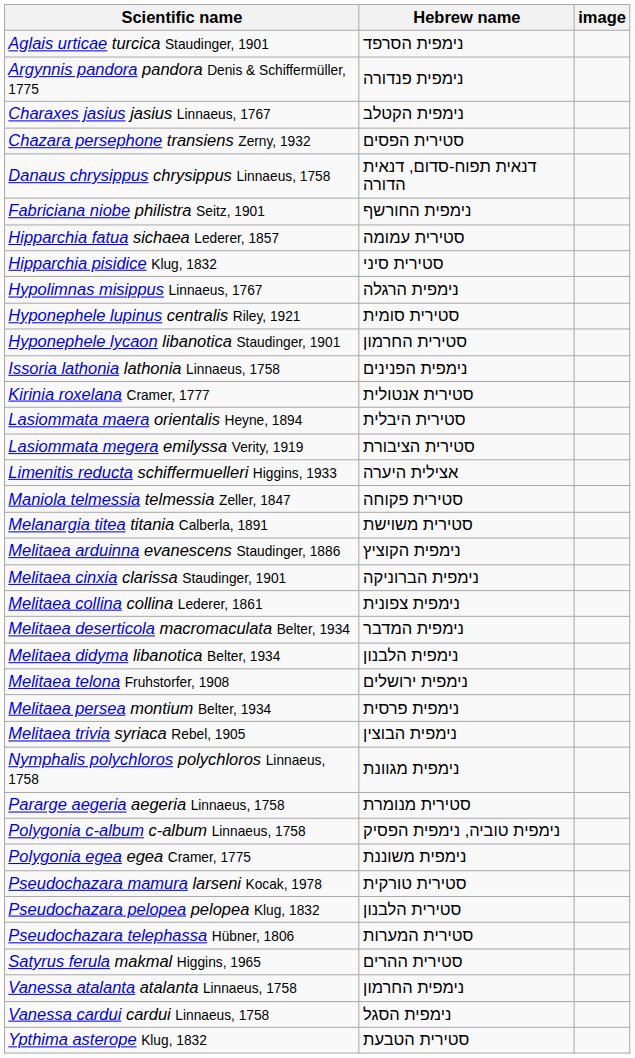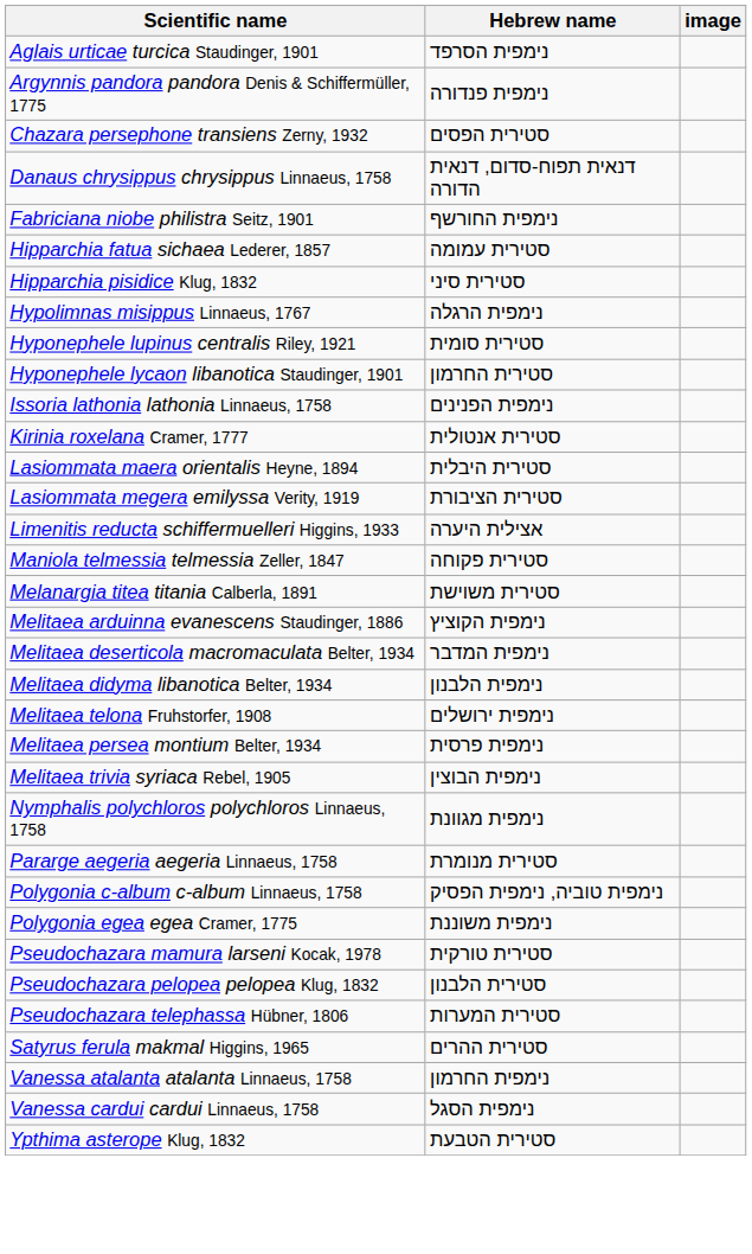 <table class="wikitable sortable" border="1">
 <tr>
 <th>Scientific name</th>
 <th>Hebrew name</th>
 <th>image</th>
 </tr>
 <tr>
 <td><em><a href='#'>Aglais urticae</a> turcica</em> <small>Staudinger, 1901</small></td>
 <td>נימפית הסרפד</td>
 <td></td>
 </tr>
 <tr>
 <td><em><a href='#'>Argynnis pandora</a> pandora</em> <small>Denis & Schiffermüller, 1775</small></td>
 <td>נימפית פנדורה</td>
-</tr>
-<tr>
-<td><em><a href='#'>Charaxes jasius</a> jasius</em> <small>Linnaeus, 1767</small></td>
-<td>נימפית הקטלב</td>
-<td></td>
 </tr>
 <tr>
 <td><em><a href='#'>Chazara persephone</a> transiens</em> <small>Zerny, 1932</small></td>
 <td>סטירית הפסים</td>
 <td></td>
 </tr>
 <tr>
 <td><em><a href='#'>Danaus chrysippus</a> chrysippus</em> <small>Linnaeus, 1758</small></td>
 <td>דנאית תפוח-סדום, דנאית הדורה</td>
 <td></td>
 </tr>
 <tr>
 <td><em><a href='#'>Fabriciana niobe</a> philistra</em> <small>Seitz, 1901</small></td>
 <td>נימפית החורשף</td>
 <td></td>
 </tr>
 <tr>
 <td><em><a href='#'>Hipparchia fatua</a> sichaea</em> <small>Lederer, 1857</small></td>
 <td>סטירית עמומה</td>
 <td></td>
 </tr>
 <tr>
 <td><em><a href='#'>Hipparchia pisidice</a></em> <small>Klug, 1832</small></td>
 <td>סטירית סיני</td>
 <td></td>
 </tr>
 <tr>
 <td><em><a href='#'>Hypolimnas misippus</a></em> <small>Linnaeus, 1767</small></td>
 <td>נימפית הרגלה</td>
 <td></td>
 </tr>
 <tr>
 <td><em><a href='#'>Hyponephele lupinus</a> centralis</em> <small>Riley, 1921</small></td>
 <td>סטירית סומית</td>
 <td></td>
 </tr>
 <tr>
 <td><em><a href='#'>Hyponephele lycaon</a> libanotica</em> <small>Staudinger, 1901</small></td>
 <td>סטירית החרמון</td>
 <td></td>
 </tr>
 <tr>
 <td><em><a href='#'>Issoria lathonia</a> lathonia</em> <small>Linnaeus, 1758</small></td>
 <td>נימפית הפנינים</td>
 <td></td>
 </tr>
 <tr>
 <td><em><a href='#'>Kirinia roxelana</a></em> <small>Cramer, 1777</small></td>
 <td>סטירית אנטולית</td>
 <td></td>
 </tr>
 <tr>
 <td><em><a href='#'>Lasiommata maera</a> orientalis</em> <small>Heyne, 1894</small></td>
 <td>סטירית היבלית</td>
 <td></td>
 </tr>
 <tr>
 <td><em><a href='#'>Lasiommata megera</a> emilyssa</em> <small>Verity, 1919</small></td>
 <td>סטירית הציבורת</td>
 <td></td>
 </tr>
 <tr>
 <td><em><a href='#'>Limenitis reducta</a> schiffermuelleri</em> <small>Higgins, 1933 </small></td>
 <td>אצילית היערה</td>
 <td></td>
 </tr>
 <tr>
 <td><em><a href='#'>Maniola telmessia</a> telmessia</em> <small>Zeller, 1847</small></td>
 <td>סטירית פקוחה</td>
 <td></td>
 </tr>
 <tr>
 <td><em><a href='#'>Melanargia titea</a> titania</em> <small>Calberla, 1891</small></td>
 <td>סטירית משוישת</td>
 <td><br></td>
 </tr>
 <tr>
 <td><em><a href='#'>Melitaea arduinna</a> evanescens</em> <small>Staudinger, 1886</small></td>
 <td>נימפית הקוציץ</td>
-<td></td>
-</tr>
-<tr>
-<td><em><a href='#'>Melitaea cinxia</a> clarissa</em> <small>Staudinger, 1901</small></td>
-<td>נימפית הברוניקה</td>
-<td></td>
-</tr>
-<tr>
-<td><em><a href='#'>Melitaea collina</a> collina</em> <small>Lederer, 1861</small></td>
-<td>נימפית צפונית</td>
 <td></td>
 </tr>
 <tr>
 <td><em><a href='#'>Melitaea deserticola</a> macromaculata</em> <small>Belter, 1934</small></td>
 <td>נימפית המדבר</td>
 <td></td>
 </tr>
 <tr>
 <td><em><a href='#'>Melitaea didyma</a> libanotica</em> <small>Belter, 1934</small></td>
 <td>נימפית הלבנון</td>
 <td></td>
 </tr>
 <tr>
 <td><em><a href='#'>Melitaea telona</a></em> <small>Fruhstorfer, 1908</small></td>
 <td>נימפית ירושלים</td>
 <td></td>
 </tr>
 <tr>
 <td><em><a href='#'>Melitaea persea</a> montium</em> <small>Belter, 1934</small></td>
 <td>נימפית פרסית</td>
 <td></td>
 </tr>
 <tr>
 <td><em><a href='#'>Melitaea trivia</a> syriaca</em> <small>Rebel, 1905</small></td>
 <td>נימפית הבוצין</td>
 <td></td>
 </tr>
 <tr>
 <td><em><a href='#'>Nymphalis polychloros</a> polychloros</em> <small>Linnaeus, 1758</small></td>
 <td>נימפית מגוונת</td>
 <td></td>
 </tr>
 <tr>
 <td><em><a href='#'>Pararge aegeria</a> aegeria</em> <small>Linnaeus, 1758</small></td>
 <td>סטירית מנומרת</td>
 <td></td>
 </tr>
 <tr>
 <td><em><a href='#'>Polygonia c-album</a> c-album</em> <small>Linnaeus, 1758</small></td>
 <td>נימפית טוביה, נימפית הפסיק</td>
 <td></td>
 </tr>
 <tr>
 <td><em><a href='#'>Polygonia egea</a> egea</em> <small>Cramer, 1775</small></td>
 <td>נימפית משוננת</td>
 <td></td>
 </tr>
 <tr>
 <td><em><a href='#'>Pseudochazara mamura</a> larseni</em> <small>Kocak, 1978</small></td>
 <td>סטירית טורקית</td>
 <td></td>
 </tr>
 <tr>
 <td><em><a href='#'>Pseudochazara pelopea</a> pelopea</em> <small>Klug, 1832</small></td>
 <td>סטירית הלבנון</td>
 <td></td>
 </tr>
 <tr>
 <td><em><a href='#'>Pseudochazara telephassa</a></em> <small>Hübner, 1806</small></td>
 <td>סטירית המערות</td>
 <td></td>
 </tr>
 <tr>
 <td><em><a href='#'>Satyrus ferula</a> makmal</em> <small>Higgins, 1965</small></td>
 <td>סטירית ההרים</td>
 <td></td>
 </tr>
 <tr>
 <td><em><a href='#'>Vanessa atalanta</a> atalanta</em> <small>Linnaeus, 1758</small></td>
 <td>נימפית החרמון</td>
 <td></td>
 </tr>
 <tr>
 <td><em><a href='#'>Vanessa cardui</a> cardui</em> <small>Linnaeus, 1758</small></td>
 <td>נימפית הסגל</td>
 <td></td>
 </tr>
 <tr>
 <td><em><a href='#'>Ypthima asterope</a></em> <small>Klug, 1832</small></td>
 <td>סטירית הטבעת</td>
 <td></td>
 </tr>
 </table>
